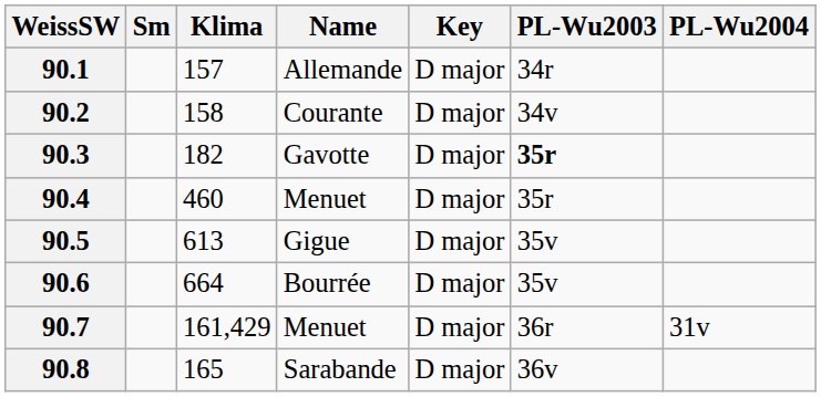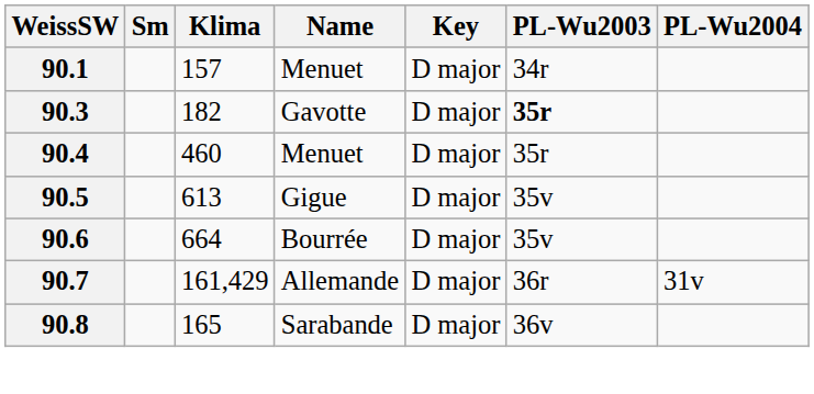 <table border="1" class="wikitable sortable">
 <tr>
 <th data-sort-type="number">WeissSW</th>
 <th>Sm</th>
 <th>Klima</th>
 <th class="unsortable">Name</th>
 <th class="unsortable">Key</th>
 <th>PL-Wu2003</th>
 <th>PL-Wu2004</th>
 </tr>
 <tr>
 <th data-sort-value="1">90.1</th>
 <td></td>
 <td>157</td>
-<td>Allemande</td>
+<td>Menuet</td>
 <td>D major</td>
 <td>34r</td>
-<td></td>
-</tr>
-<tr>
-<th data-sort-value="2">90.2</th>
-<td></td>
-<td>158</td>
-<td>Courante</td>
-<td>D major</td>
-<td>34v</td>
 <td></td>
 </tr>
 <tr>
 <th data-sort-value="3">90.3</th>
 <td></td>
 <td>182</td>
 <td>Gavotte</td>
 <td>D major</td>
 <td><strong>35r</strong></td>
 <td></td>
 </tr>
 <tr>
 <th data-sort-value="4">90.4</th>
 <td></td>
 <td>460</td>
 <td>Menuet</td>
 <td>D major</td>
 <td>35r</td>
 <td></td>
 </tr>
 <tr>
 <th data-sort-value="5">90.5</th>
 <td></td>
 <td>613</td>
 <td>Gigue</td>
 <td>D major</td>
 <td>35v</td>
 <td></td>
 </tr>
 <tr>
 <th data-sort-value="6">90.6</th>
 <td></td>
 <td>664</td>
 <td>Bourrée</td>
 <td>D major</td>
 <td>35v</td>
 <td></td>
 </tr>
 <tr>
 <th data-sort-value="7">90.7</th>
 <td></td>
 <td>161,429</td>
-<td>Menuet</td>
+<td>Allemande</td>
 <td>D major</td>
 <td>36r</td>
 <td>31v</td>
 </tr>
 <tr>
 <th data-sort-value="8">90.8</th>
 <td></td>
 <td>165</td>
 <td>Sarabande</td>
 <td>D major</td>
 <td>36v</td>
 <td></td>
 </tr>
 </table>
